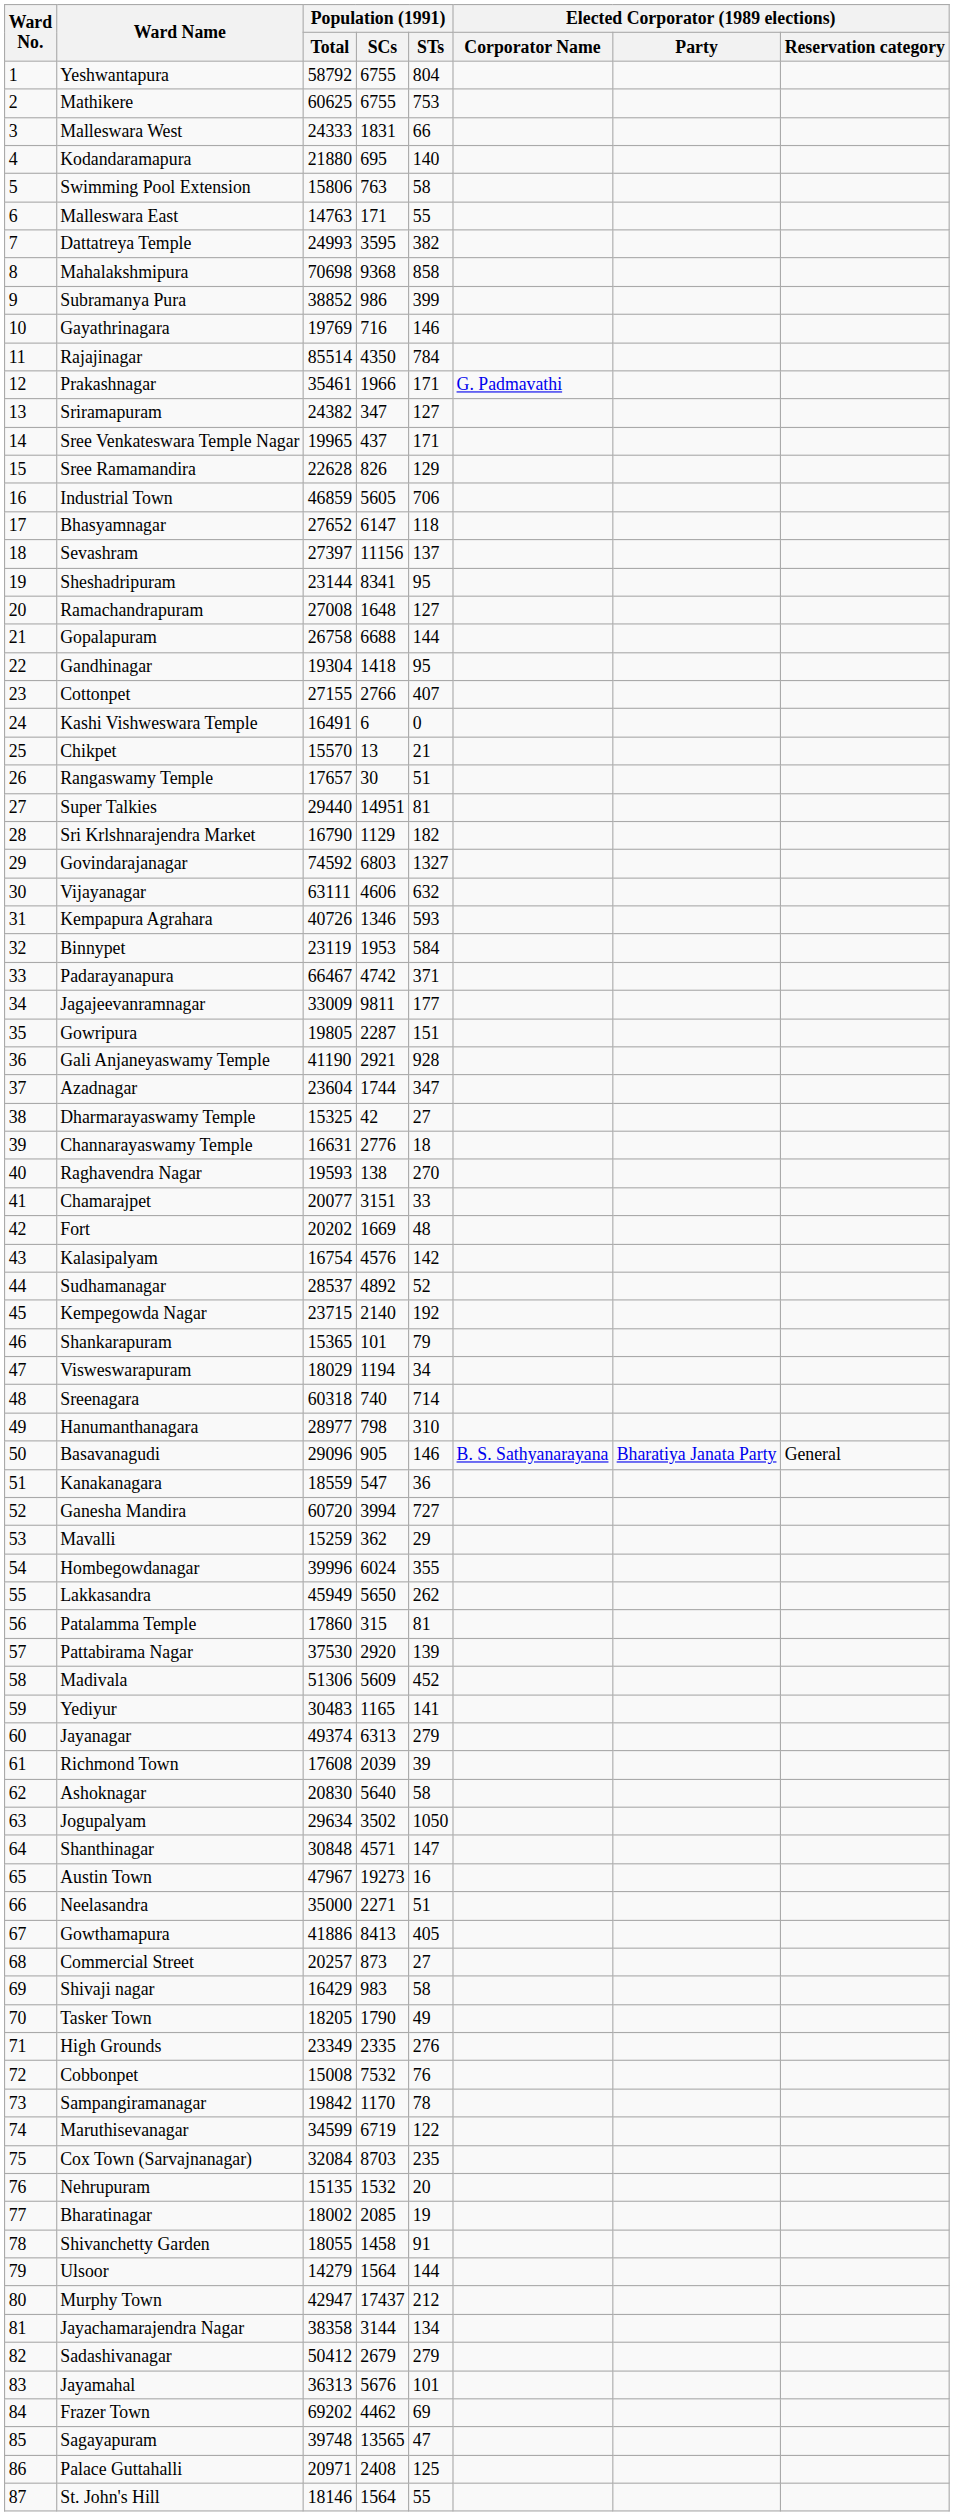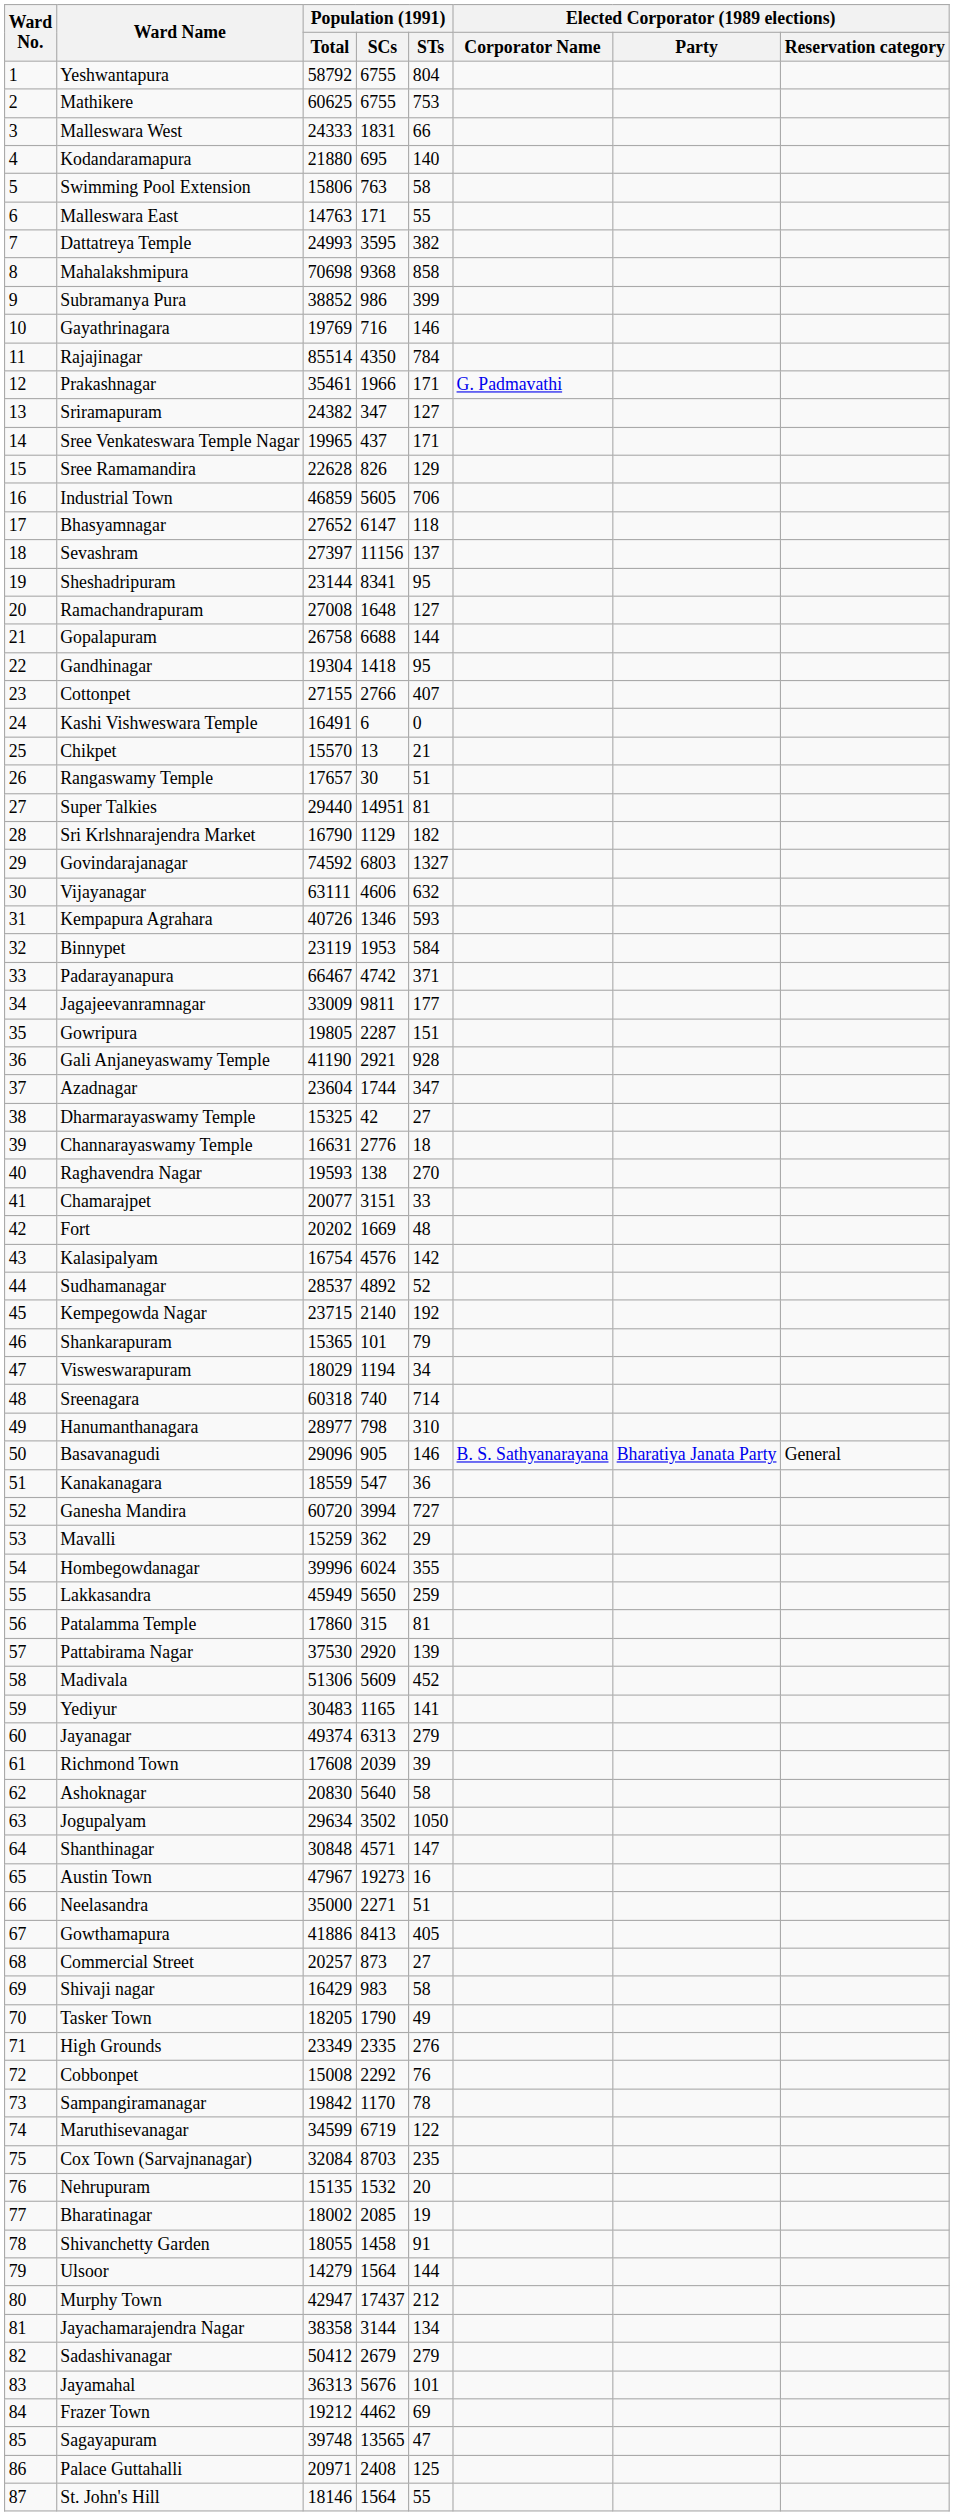 <table class="wikitable sortable">
 <tr>
 <th rowspan="2">Ward<br>No.</th>
 <th rowspan="2">Ward Name</th>
 <th colspan="3">Population (1991)</th>
 <th colspan="3">Elected Corporator (1989 elections)</th>
 </tr>
 <tr>
 <th>Total</th>
 <th>SCs</th>
 <th>STs</th>
 <th>Corporator Name</th>
 <th>Party</th>
 <th>Reservation category</th>
 </tr>
 <tr>
 <td>1</td>
 <td>Yeshwantapura</td>
 <td>58792</td>
 <td>6755</td>
 <td>804</td>
 <td></td>
 <td></td>
 <td></td>
 </tr>
 <tr>
 <td>2</td>
 <td>Mathikere</td>
 <td>60625</td>
 <td>6755</td>
 <td>753</td>
 <td></td>
 <td></td>
 <td></td>
 </tr>
 <tr>
 <td>3</td>
 <td>Malleswara West</td>
 <td>24333</td>
 <td>1831</td>
 <td>66</td>
 <td></td>
 <td></td>
 <td></td>
 </tr>
 <tr>
 <td>4</td>
 <td>Kodandaramapura</td>
 <td>21880</td>
 <td>695</td>
 <td>140</td>
 <td></td>
 <td></td>
 <td></td>
 </tr>
 <tr>
 <td>5</td>
 <td>Swimming Pool Extension</td>
 <td>15806</td>
 <td>763</td>
 <td>58</td>
 <td></td>
 <td></td>
 <td></td>
 </tr>
 <tr>
 <td>6</td>
 <td>Malleswara East</td>
 <td>14763</td>
 <td>171</td>
 <td>55</td>
 <td></td>
 <td></td>
 <td></td>
 </tr>
 <tr>
 <td>7</td>
 <td>Dattatreya Temple</td>
 <td>24993</td>
 <td>3595</td>
 <td>382</td>
 <td></td>
 <td></td>
 <td></td>
 </tr>
 <tr>
 <td>8</td>
 <td>Mahalakshmipura</td>
 <td>70698</td>
 <td>9368</td>
 <td>858</td>
 <td></td>
 <td></td>
 <td></td>
 </tr>
 <tr>
 <td>9</td>
 <td>Subramanya Pura</td>
 <td>38852</td>
 <td>986</td>
 <td>399</td>
 <td></td>
 <td></td>
 <td></td>
 </tr>
 <tr>
 <td>10</td>
 <td>Gayathrinagara</td>
 <td>19769</td>
 <td>716</td>
 <td>146</td>
 <td></td>
 <td></td>
 <td></td>
 </tr>
 <tr>
 <td>11</td>
 <td>Rajajinagar</td>
 <td>85514</td>
 <td>4350</td>
 <td>784</td>
 <td></td>
 <td></td>
 <td></td>
 </tr>
 <tr>
 <td>12</td>
 <td>Prakashnagar</td>
 <td>35461</td>
 <td>1966</td>
 <td>171</td>
 <td><a href='#'>G. Padmavathi</a></td>
 <td></td>
 <td></td>
 </tr>
 <tr>
 <td>13</td>
 <td>Sriramapuram</td>
 <td>24382</td>
 <td>347</td>
 <td>127</td>
 <td></td>
 <td></td>
 <td></td>
 </tr>
 <tr>
 <td>14</td>
 <td>Sree Venkateswara Temple Nagar</td>
 <td>19965</td>
 <td>437</td>
 <td>171</td>
 <td></td>
 <td></td>
 <td></td>
 </tr>
 <tr>
 <td>15</td>
 <td>Sree Ramamandira</td>
 <td>22628</td>
 <td>826</td>
 <td>129</td>
 <td></td>
 <td></td>
 <td></td>
 </tr>
 <tr>
 <td>16</td>
 <td>Industrial Town</td>
 <td>46859</td>
 <td>5605</td>
 <td>706</td>
 <td></td>
 <td></td>
 <td></td>
 </tr>
 <tr>
 <td>17</td>
 <td>Bhasyamnagar</td>
 <td>27652</td>
 <td>6147</td>
 <td>118</td>
 <td></td>
 <td></td>
 <td></td>
 </tr>
 <tr>
 <td>18</td>
 <td>Sevashram</td>
 <td>27397</td>
 <td>11156</td>
 <td>137</td>
 <td></td>
 <td></td>
 <td></td>
 </tr>
 <tr>
 <td>19</td>
 <td>Sheshadripuram</td>
 <td>23144</td>
 <td>8341</td>
 <td>95</td>
 <td></td>
 <td></td>
 <td></td>
 </tr>
 <tr>
 <td>20</td>
 <td>Ramachandrapuram</td>
 <td>27008</td>
 <td>1648</td>
 <td>127</td>
 <td></td>
 <td></td>
 <td></td>
 </tr>
 <tr>
 <td>21</td>
 <td>Gopalapuram</td>
 <td>26758</td>
 <td>6688</td>
 <td>144</td>
 <td></td>
 <td></td>
 <td></td>
 </tr>
 <tr>
 <td>22</td>
 <td>Gandhinagar</td>
 <td>19304</td>
 <td>1418</td>
 <td>95</td>
 <td></td>
 <td></td>
 <td></td>
 </tr>
 <tr>
 <td>23</td>
 <td>Cottonpet</td>
 <td>27155</td>
 <td>2766</td>
 <td>407</td>
 <td></td>
 <td></td>
 <td></td>
 </tr>
 <tr>
 <td>24</td>
 <td>Kashi Vishweswara Temple</td>
 <td>16491</td>
 <td>6</td>
 <td>0</td>
 <td></td>
 <td></td>
 <td></td>
 </tr>
 <tr>
 <td>25</td>
 <td>Chikpet</td>
 <td>15570</td>
 <td>13</td>
 <td>21</td>
 <td></td>
 <td></td>
 <td></td>
 </tr>
 <tr>
 <td>26</td>
 <td>Rangaswamy Temple</td>
 <td>17657</td>
 <td>30</td>
 <td>51</td>
 <td></td>
 <td></td>
 <td></td>
 </tr>
 <tr>
 <td>27</td>
 <td>Super Talkies</td>
 <td>29440</td>
 <td>14951</td>
 <td>81</td>
 <td></td>
 <td></td>
 <td></td>
 </tr>
 <tr>
 <td>28</td>
 <td>Sri Krlshnarajendra Market</td>
 <td>16790</td>
 <td>1129</td>
 <td>182</td>
 <td></td>
 <td></td>
 <td></td>
 </tr>
 <tr>
 <td>29</td>
 <td>Govindarajanagar</td>
 <td>74592</td>
 <td>6803</td>
 <td>1327</td>
 <td></td>
 <td></td>
 <td></td>
 </tr>
 <tr>
 <td>30</td>
 <td>Vijayanagar</td>
 <td>63111</td>
 <td>4606</td>
 <td>632</td>
 <td></td>
 <td></td>
 <td></td>
 </tr>
 <tr>
 <td>31</td>
 <td>Kempapura Agrahara</td>
 <td>40726</td>
 <td>1346</td>
 <td>593</td>
 <td></td>
 <td></td>
 <td></td>
 </tr>
 <tr>
 <td>32</td>
 <td>Binnypet</td>
 <td>23119</td>
 <td>1953</td>
 <td>584</td>
 <td></td>
 <td></td>
 <td></td>
 </tr>
 <tr>
 <td>33</td>
 <td>Padarayanapura</td>
 <td>66467</td>
 <td>4742</td>
 <td>371</td>
 <td></td>
 <td></td>
 <td></td>
 </tr>
 <tr>
 <td>34</td>
 <td>Jagajeevanramnagar</td>
 <td>33009</td>
 <td>9811</td>
 <td>177</td>
 <td></td>
 <td></td>
 <td></td>
 </tr>
 <tr>
 <td>35</td>
 <td>Gowripura</td>
 <td>19805</td>
 <td>2287</td>
 <td>151</td>
 <td></td>
 <td></td>
 <td></td>
 </tr>
 <tr>
 <td>36</td>
 <td>Gali Anjaneyaswamy Temple</td>
 <td>41190</td>
 <td>2921</td>
 <td>928</td>
 <td></td>
 <td></td>
 <td></td>
 </tr>
 <tr>
 <td>37</td>
 <td>Azadnagar</td>
 <td>23604</td>
 <td>1744</td>
 <td>347</td>
 <td></td>
 <td></td>
 <td></td>
 </tr>
 <tr>
 <td>38</td>
 <td>Dharmarayaswamy Temple</td>
 <td>15325</td>
 <td>42</td>
 <td>27</td>
 <td></td>
 <td></td>
 <td></td>
 </tr>
 <tr>
 <td>39</td>
 <td>Channarayaswamy Temple</td>
 <td>16631</td>
 <td>2776</td>
 <td>18</td>
 <td></td>
 <td></td>
 <td></td>
 </tr>
 <tr>
 <td>40</td>
 <td>Raghavendra Nagar</td>
 <td>19593</td>
 <td>138</td>
 <td>270</td>
 <td></td>
 <td></td>
 <td></td>
 </tr>
 <tr>
 <td>41</td>
 <td>Chamarajpet</td>
 <td>20077</td>
 <td>3151</td>
 <td>33</td>
 <td></td>
 <td></td>
 <td></td>
 </tr>
 <tr>
 <td>42</td>
 <td>Fort</td>
 <td>20202</td>
 <td>1669</td>
 <td>48</td>
 <td></td>
 <td></td>
 <td></td>
 </tr>
 <tr>
 <td>43</td>
 <td>Kalasipalyam</td>
 <td>16754</td>
 <td>4576</td>
 <td>142</td>
 <td></td>
 <td></td>
 <td></td>
 </tr>
 <tr>
 <td>44</td>
 <td>Sudhamanagar</td>
 <td>28537</td>
 <td>4892</td>
 <td>52</td>
 <td></td>
 <td></td>
 <td></td>
 </tr>
 <tr>
 <td>45</td>
 <td>Kempegowda Nagar</td>
 <td>23715</td>
 <td>2140</td>
 <td>192</td>
 <td></td>
 <td></td>
 <td></td>
 </tr>
 <tr>
 <td>46</td>
 <td>Shankarapuram</td>
 <td>15365</td>
 <td>101</td>
 <td>79</td>
 <td></td>
 <td></td>
 <td></td>
 </tr>
 <tr>
 <td>47</td>
 <td>Visweswarapuram</td>
 <td>18029</td>
 <td>1194</td>
 <td>34</td>
 <td></td>
 <td></td>
 <td></td>
 </tr>
 <tr>
 <td>48</td>
 <td>Sreenagara</td>
 <td>60318</td>
 <td>740</td>
 <td>714</td>
 <td></td>
 <td></td>
 <td></td>
 </tr>
 <tr>
 <td>49</td>
 <td>Hanumanthanagara</td>
 <td>28977</td>
 <td>798</td>
 <td>310</td>
 <td></td>
 <td></td>
 <td></td>
 </tr>
 <tr>
 <td>50</td>
 <td>Basavanagudi</td>
 <td>29096</td>
 <td>905</td>
 <td>146</td>
 <td><a href='#'>B. S. Sathyanarayana</a></td>
 <td><a href='#'>Bharatiya Janata Party</a></td>
 <td>General</td>
 </tr>
 <tr>
 <td>51</td>
 <td>Kanakanagara</td>
 <td>18559</td>
 <td>547</td>
 <td>36</td>
 <td></td>
 <td></td>
 <td></td>
 </tr>
 <tr>
 <td>52</td>
 <td>Ganesha Mandira</td>
 <td>60720</td>
 <td>3994</td>
 <td>727</td>
 <td></td>
 <td></td>
 <td></td>
 </tr>
 <tr>
 <td>53</td>
 <td>Mavalli</td>
 <td>15259</td>
 <td>362</td>
 <td>29</td>
 <td></td>
 <td></td>
 <td></td>
 </tr>
 <tr>
 <td>54</td>
 <td>Hombegowdanagar</td>
 <td>39996</td>
 <td>6024</td>
 <td>355</td>
 <td></td>
 <td></td>
 <td></td>
 </tr>
 <tr>
 <td>55</td>
 <td>Lakkasandra</td>
 <td>45949</td>
 <td>5650</td>
-<td>262</td>
+<td>259</td>
 <td></td>
 <td></td>
 <td></td>
 </tr>
 <tr>
 <td>56</td>
 <td>Patalamma Temple</td>
 <td>17860</td>
 <td>315</td>
 <td>81</td>
 <td></td>
 <td></td>
 <td></td>
 </tr>
 <tr>
 <td>57</td>
 <td>Pattabirama Nagar</td>
 <td>37530</td>
 <td>2920</td>
 <td>139</td>
 <td></td>
 <td></td>
 <td></td>
 </tr>
 <tr>
 <td>58</td>
 <td>Madivala</td>
 <td>51306</td>
 <td>5609</td>
 <td>452</td>
 <td></td>
 <td></td>
 <td></td>
 </tr>
 <tr>
 <td>59</td>
 <td>Yediyur</td>
 <td>30483</td>
 <td>1165</td>
 <td>141</td>
 <td></td>
 <td></td>
 <td></td>
 </tr>
 <tr>
 <td>60</td>
 <td>Jayanagar</td>
 <td>49374</td>
 <td>6313</td>
 <td>279</td>
 <td></td>
 <td></td>
 <td></td>
 </tr>
 <tr>
 <td>61</td>
 <td>Richmond Town</td>
 <td>17608</td>
 <td>2039</td>
 <td>39</td>
 <td></td>
 <td></td>
 <td></td>
 </tr>
 <tr>
 <td>62</td>
 <td>Ashoknagar</td>
 <td>20830</td>
 <td>5640</td>
 <td>58</td>
 <td></td>
 <td></td>
 <td></td>
 </tr>
 <tr>
 <td>63</td>
 <td>Jogupalyam</td>
 <td>29634</td>
 <td>3502</td>
 <td>1050</td>
 <td></td>
 <td></td>
 <td></td>
 </tr>
 <tr>
 <td>64</td>
 <td>Shanthinagar</td>
 <td>30848</td>
 <td>4571</td>
 <td>147</td>
 <td></td>
 <td></td>
 <td></td>
 </tr>
 <tr>
 <td>65</td>
 <td>Austin Town</td>
 <td>47967</td>
 <td>19273</td>
 <td>16</td>
 <td></td>
 <td></td>
 <td></td>
 </tr>
 <tr>
 <td>66</td>
 <td>Neelasandra</td>
 <td>35000</td>
 <td>2271</td>
 <td>51</td>
 <td></td>
 <td></td>
 <td></td>
 </tr>
 <tr>
 <td>67</td>
 <td>Gowthamapura</td>
 <td>41886</td>
 <td>8413</td>
 <td>405</td>
 <td></td>
 <td></td>
 <td></td>
 </tr>
 <tr>
 <td>68</td>
 <td>Commercial Street</td>
 <td>20257</td>
 <td>873</td>
 <td>27</td>
 <td></td>
 <td></td>
 <td></td>
 </tr>
 <tr>
 <td>69</td>
 <td>Shivaji nagar</td>
 <td>16429</td>
 <td>983</td>
 <td>58</td>
 <td></td>
 <td></td>
 <td></td>
 </tr>
 <tr>
 <td>70</td>
 <td>Tasker Town</td>
 <td>18205</td>
 <td>1790</td>
 <td>49</td>
 <td></td>
 <td></td>
 <td></td>
 </tr>
 <tr>
 <td>71</td>
 <td>High Grounds</td>
 <td>23349</td>
 <td>2335</td>
 <td>276</td>
 <td></td>
 <td></td>
 <td></td>
 </tr>
 <tr>
 <td>72</td>
 <td>Cobbonpet</td>
 <td>15008</td>
-<td>7532</td>
+<td>2292</td>
 <td>76</td>
 <td></td>
 <td></td>
 <td></td>
 </tr>
 <tr>
 <td>73</td>
 <td>Sampangiramanagar</td>
 <td>19842</td>
 <td>1170</td>
 <td>78</td>
 <td></td>
 <td></td>
 <td></td>
 </tr>
 <tr>
 <td>74</td>
 <td>Maruthisevanagar</td>
 <td>34599</td>
 <td>6719</td>
 <td>122</td>
 <td></td>
 <td></td>
 <td></td>
 </tr>
 <tr>
 <td>75</td>
 <td>Cox Town (Sarvajnanagar)</td>
 <td>32084</td>
 <td>8703</td>
 <td>235</td>
 <td></td>
 <td></td>
 <td></td>
 </tr>
 <tr>
 <td>76</td>
 <td>Nehrupuram</td>
 <td>15135</td>
 <td>1532</td>
 <td>20</td>
 <td></td>
 <td></td>
 <td></td>
 </tr>
 <tr>
 <td>77</td>
 <td>Bharatinagar</td>
 <td>18002</td>
 <td>2085</td>
 <td>19</td>
 <td></td>
 <td></td>
 <td></td>
 </tr>
 <tr>
 <td>78</td>
 <td>Shivanchetty Garden</td>
 <td>18055</td>
 <td>1458</td>
 <td>91</td>
 <td></td>
 <td></td>
 <td></td>
 </tr>
 <tr>
 <td>79</td>
 <td>Ulsoor</td>
 <td>14279</td>
 <td>1564</td>
 <td>144</td>
 <td></td>
 <td></td>
 <td></td>
 </tr>
 <tr>
 <td>80</td>
 <td>Murphy Town</td>
 <td>42947</td>
 <td>17437</td>
 <td>212</td>
 <td></td>
 <td></td>
 <td></td>
 </tr>
 <tr>
 <td>81</td>
 <td>Jayachamarajendra Nagar</td>
 <td>38358</td>
 <td>3144</td>
 <td>134</td>
 <td></td>
 <td></td>
 <td></td>
 </tr>
 <tr>
 <td>82</td>
 <td>Sadashivanagar</td>
 <td>50412</td>
 <td>2679</td>
 <td>279</td>
 <td></td>
 <td></td>
 <td></td>
 </tr>
 <tr>
 <td>83</td>
 <td>Jayamahal</td>
 <td>36313</td>
 <td>5676</td>
 <td>101</td>
 <td></td>
 <td></td>
 <td></td>
 </tr>
 <tr>
 <td>84</td>
 <td>Frazer Town</td>
-<td>69202</td>
+<td>19212</td>
 <td>4462</td>
 <td>69</td>
 <td></td>
 <td></td>
 <td></td>
 </tr>
 <tr>
 <td>85</td>
 <td>Sagayapuram</td>
 <td>39748</td>
 <td>13565</td>
 <td>47</td>
 <td></td>
 <td></td>
 <td></td>
 </tr>
 <tr>
 <td>86</td>
 <td>Palace Guttahalli</td>
 <td>20971</td>
 <td>2408</td>
 <td>125</td>
 <td></td>
 <td></td>
 <td></td>
 </tr>
 <tr>
 <td>87</td>
 <td>St. John's Hill</td>
 <td>18146</td>
 <td>1564</td>
 <td>55</td>
 <td></td>
 <td></td>
 <td></td>
 </tr>
 </table>
